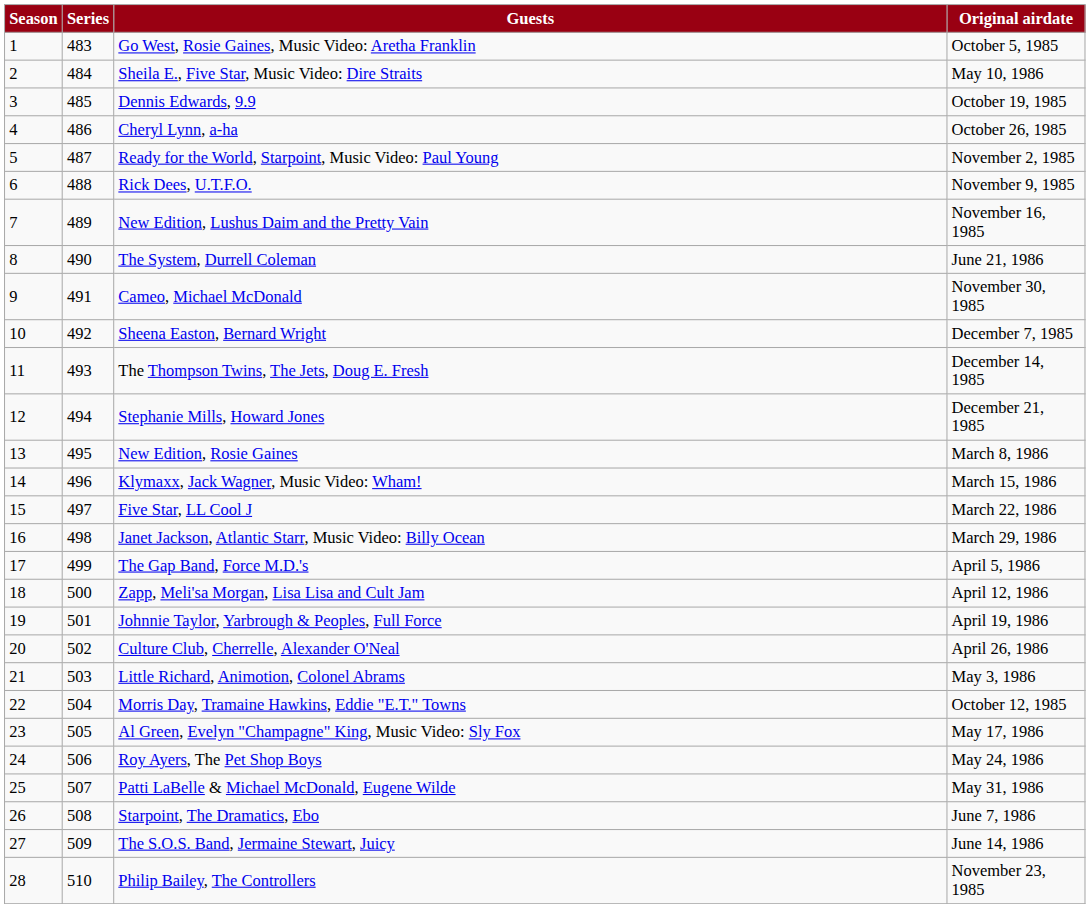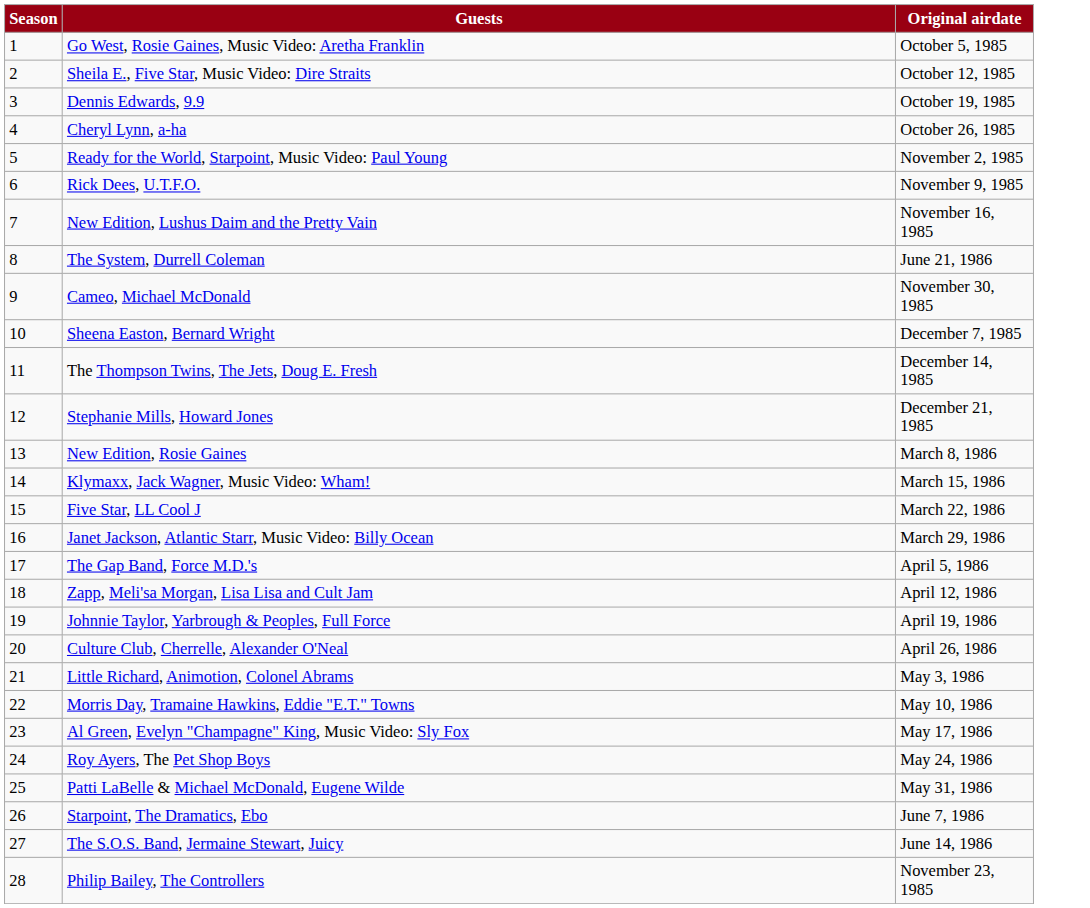 <table class="toccolours" border="2" cellpadding="4" cellspacing="0" style="margin: 1em 1em 1em 0; background: #f9f9f9; border: 1px #aaa solid; border-collapse: collapse">
 <tr style="vertical-align: top; text-align: center; background-color:#990012; color:white">
 <th><strong>Season</strong></th>
-<th><strong>Series</strong></th>
 <th style="width:800px;"><strong>Guests</strong></th>
 <th style="width:125px;"><strong>Original airdate</strong></th>
 </tr>
 <tr>
 <td>1</td>
-<td>483</td>
 <td><a href='#'>Go West</a>, <a href='#'>Rosie Gaines</a>, Music Video: <a href='#'>Aretha Franklin</a></td>
 <td>October 5, 1985</td>
 </tr>
 <tr>
 <td>2</td>
-<td>484</td>
 <td><a href='#'>Sheila E.</a>, <a href='#'>Five Star</a>, Music Video: <a href='#'>Dire Straits</a></td>
-<td>May 10, 1986</td>
+<td>October 12, 1985</td>
 </tr>
 <tr>
 <td>3</td>
-<td>485</td>
 <td><a href='#'>Dennis Edwards</a>, <a href='#'>9.9</a></td>
 <td>October 19, 1985</td>
 </tr>
 <tr>
 <td>4</td>
-<td>486</td>
 <td><a href='#'>Cheryl Lynn</a>, <a href='#'>a-ha</a></td>
 <td>October 26, 1985</td>
 </tr>
 <tr>
 <td>5</td>
-<td>487</td>
 <td><a href='#'>Ready for the World</a>, <a href='#'>Starpoint</a>, Music Video: <a href='#'>Paul Young</a></td>
 <td>November 2, 1985</td>
 </tr>
 <tr>
 <td>6</td>
-<td>488</td>
 <td><a href='#'>Rick Dees</a>, <a href='#'>U.T.F.O.</a></td>
 <td>November 9, 1985</td>
 </tr>
 <tr>
 <td>7</td>
-<td>489</td>
 <td><a href='#'>New Edition</a>, <a href='#'>Lushus Daim and the Pretty Vain</a></td>
 <td>November 16, 1985</td>
 </tr>
 <tr>
 <td>8</td>
-<td>490</td>
 <td><a href='#'>The System</a>, <a href='#'>Durrell Coleman</a></td>
 <td>June 21, 1986</td>
 </tr>
 <tr>
 <td>9</td>
-<td>491</td>
 <td><a href='#'>Cameo</a>, <a href='#'>Michael McDonald</a></td>
 <td>November 30, 1985</td>
 </tr>
 <tr>
 <td>10</td>
-<td>492</td>
 <td><a href='#'>Sheena Easton</a>, <a href='#'>Bernard Wright</a></td>
 <td>December 7, 1985</td>
 </tr>
 <tr>
 <td>11</td>
-<td>493</td>
 <td>The <a href='#'>Thompson Twins</a>, <a href='#'>The Jets</a>, <a href='#'>Doug E. Fresh</a></td>
 <td>December 14, 1985</td>
 </tr>
 <tr>
 <td>12</td>
-<td>494</td>
 <td><a href='#'>Stephanie Mills</a>, <a href='#'>Howard Jones</a></td>
 <td>December 21, 1985</td>
 </tr>
 <tr>
 <td>13</td>
-<td>495</td>
 <td><a href='#'>New Edition</a>, <a href='#'>Rosie Gaines</a></td>
 <td>March 8, 1986</td>
 </tr>
 <tr>
 <td>14</td>
-<td>496</td>
 <td><a href='#'>Klymaxx</a>, <a href='#'>Jack Wagner</a>, Music Video: <a href='#'>Wham!</a></td>
 <td>March 15, 1986</td>
 </tr>
 <tr>
 <td>15</td>
-<td>497</td>
 <td><a href='#'>Five Star</a>, <a href='#'>LL Cool J</a></td>
 <td>March 22, 1986</td>
 </tr>
 <tr>
 <td>16</td>
-<td>498</td>
 <td><a href='#'>Janet Jackson</a>, <a href='#'>Atlantic Starr</a>, Music Video: <a href='#'>Billy Ocean</a></td>
 <td>March 29, 1986</td>
 </tr>
 <tr>
 <td>17</td>
-<td>499</td>
 <td><a href='#'>The Gap Band</a>, <a href='#'>Force M.D.'s</a></td>
 <td>April 5, 1986</td>
 </tr>
 <tr>
 <td>18</td>
-<td>500</td>
 <td><a href='#'>Zapp</a>, <a href='#'>Meli'sa Morgan</a>, <a href='#'>Lisa Lisa and Cult Jam</a></td>
 <td>April 12, 1986</td>
 </tr>
 <tr>
 <td>19</td>
-<td>501</td>
 <td><a href='#'>Johnnie Taylor</a>, <a href='#'>Yarbrough & Peoples</a>, <a href='#'>Full Force</a></td>
 <td>April 19, 1986</td>
 </tr>
 <tr>
 <td>20</td>
-<td>502</td>
 <td><a href='#'>Culture Club</a>, <a href='#'>Cherrelle</a>, <a href='#'>Alexander O'Neal</a></td>
 <td>April 26, 1986</td>
 </tr>
 <tr>
 <td>21</td>
-<td>503</td>
 <td><a href='#'>Little Richard</a>, <a href='#'>Animotion</a>, <a href='#'>Colonel Abrams</a></td>
 <td>May 3, 1986</td>
 </tr>
 <tr>
 <td>22</td>
-<td>504</td>
 <td><a href='#'>Morris Day</a>, <a href='#'>Tramaine Hawkins</a>, <a href='#'>Eddie "E.T." Towns</a></td>
-<td>October 12, 1985</td>
+<td>May 10, 1986</td>
 </tr>
 <tr>
 <td>23</td>
-<td>505</td>
 <td><a href='#'>Al Green</a>, <a href='#'>Evelyn "Champagne" King</a>, Music Video: <a href='#'>Sly Fox</a></td>
 <td>May 17, 1986</td>
 </tr>
 <tr>
 <td>24</td>
-<td>506</td>
 <td><a href='#'>Roy Ayers</a>, The <a href='#'>Pet Shop Boys</a></td>
 <td>May 24, 1986</td>
 </tr>
 <tr>
 <td>25</td>
-<td>507</td>
 <td><a href='#'>Patti LaBelle</a> & <a href='#'>Michael McDonald</a>, <a href='#'>Eugene Wilde</a></td>
 <td>May 31, 1986</td>
 </tr>
 <tr>
 <td>26</td>
-<td>508</td>
 <td><a href='#'>Starpoint</a>, <a href='#'>The Dramatics</a>, <a href='#'>Ebo</a></td>
 <td>June 7, 1986</td>
 </tr>
 <tr>
 <td>27</td>
-<td>509</td>
 <td><a href='#'>The S.O.S. Band</a>, <a href='#'>Jermaine Stewart</a>, <a href='#'>Juicy</a></td>
 <td>June 14, 1986</td>
 </tr>
 <tr>
 <td>28</td>
-<td>510</td>
 <td><a href='#'>Philip Bailey</a>, <a href='#'>The Controllers</a></td>
 <td>November 23, 1985</td>
 </tr>
 </table>
